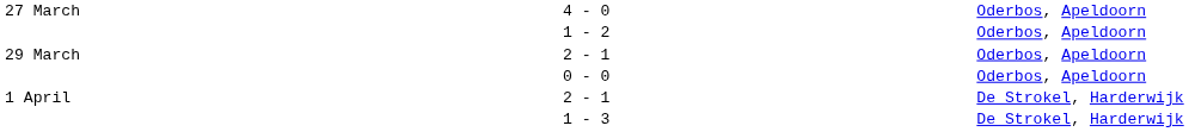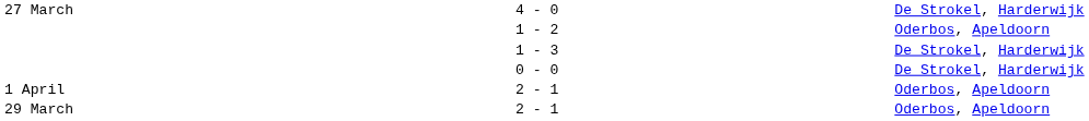 <table cellspacing=1 width=85%>
 <tr>
 <th width=15%></th>
 <th width=25%></th>
 <th width=10%></th>
 <th width=25%></th>
 <th width=25%></th>
 </tr>
 <tr>
 <td>27 March</td>
 <td align=right></td>
 <td align=center>4 - 0</td>
 <td></td>
+<td><a href='#'>De Strokel</a>, <a href='#'>Harderwijk</a></td>
+</tr>
+<tr>
+<td></td>
+<td align=right></td>
+<td align=center>1 - 2</td>
+<td></td>
 <td><a href='#'>Oderbos</a>, <a href='#'>Apeldoorn</a></td>
 </tr>
 <tr>
 <td></td>
 <td align=right></td>
-<td align=center>1 - 2</td>
+<td align=center>1 - 3</td>
+<td></td>
+<td><a href='#'>De Strokel</a>, <a href='#'>Harderwijk</a></td>
+</tr>
+<tr>
+<td></td>
+<td align=right></td>
+<td align=center>0 - 0</td>
+<td></td>
+<td><a href='#'>De Strokel</a>, <a href='#'>Harderwijk</a></td>
+</tr>
+<tr>
+<td>1 April</td>
+<td align=right></td>
+<td align=center>2 - 1</td>
 <td></td>
 <td><a href='#'>Oderbos</a>, <a href='#'>Apeldoorn</a></td>
 </tr>
 <tr>
 <td>29 March</td>
 <td align=right></td>
 <td align=center>2 - 1</td>
 <td></td>
 <td><a href='#'>Oderbos</a>, <a href='#'>Apeldoorn</a></td>
 </tr>
-<tr>
-<td></td>
-<td align=right></td>
-<td align=center>0 - 0</td>
-<td></td>
-<td><a href='#'>Oderbos</a>, <a href='#'>Apeldoorn</a></td>
-</tr>
-<tr>
-<td>1 April</td>
-<td align=right></td>
-<td align=center>2 - 1</td>
-<td></td>
-<td><a href='#'>De Strokel</a>, <a href='#'>Harderwijk</a></td>
-</tr>
-<tr>
-<td></td>
-<td align=right></td>
-<td align=center>1 - 3</td>
-<td></td>
-<td><a href='#'>De Strokel</a>, <a href='#'>Harderwijk</a></td>
-</tr>
 </table>
